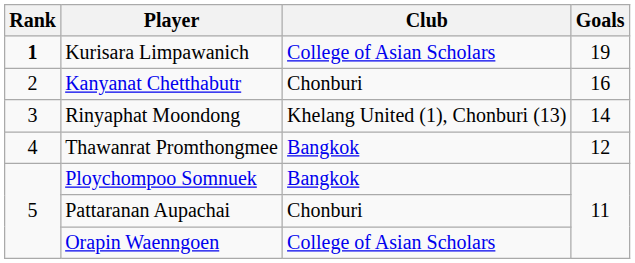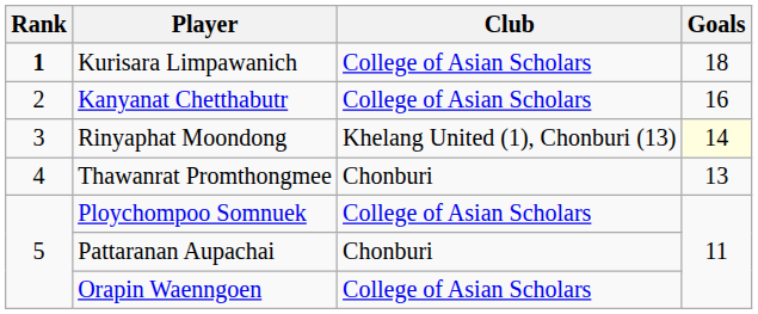 <table class="wikitable" style="text-align:center">
 <tr>
 <th>Rank</th>
 <th>Player</th>
 <th>Club</th>
 <th>Goals</th>
 </tr>
 <tr>
 <td><strong>1</strong></td>
 <td align="left"> Kurisara Limpawanich</td>
 <td align="left"><a href='#'>College of Asian Scholars</a></td>
-<td>19</td>
+<td>18</td>
 </tr>
 <tr>
 <td>2</td>
 <td align="left"> <a href='#'>Kanyanat Chetthabutr</a></td>
-<td align="left">Chonburi</td>
+<td align="left"><a href='#'>College of Asian Scholars</a></td>
 <td>16</td>
 </tr>
 <tr>
 <td>3</td>
 <td align="left"> Rinyaphat Moondong</td>
 <td align="left">Khelang United (1), Chonburi (13)</td>
-<td>14</td>
+<td style="background: lightyellow;">14</td>
 </tr>
 <tr>
 <td>4</td>
 <td align="left"> Thawanrat Promthongmee</td>
-<td align="left"><a href='#'>Bangkok</a></td>
-<td>12</td>
+<td align="left">Chonburi</td>
+<td>13</td>
 </tr>
 <tr>
 <td rowspan="3">5</td>
 <td align="left"> <a href='#'>Ploychompoo Somnuek</a></td>
-<td align="left"><a href='#'>Bangkok</a></td>
+<td align="left"><a href='#'>College of Asian Scholars</a></td>
 <td rowspan="3">11</td>
 </tr>
 <tr>
 <td align="left"> Pattaranan Aupachai</td>
 <td align="left">Chonburi</td>
 </tr>
 <tr>
 <td align="left"> <a href='#'>Orapin Waenngoen</a></td>
 <td align="left"><a href='#'>College of Asian Scholars</a></td>
 </tr>
 </table>
